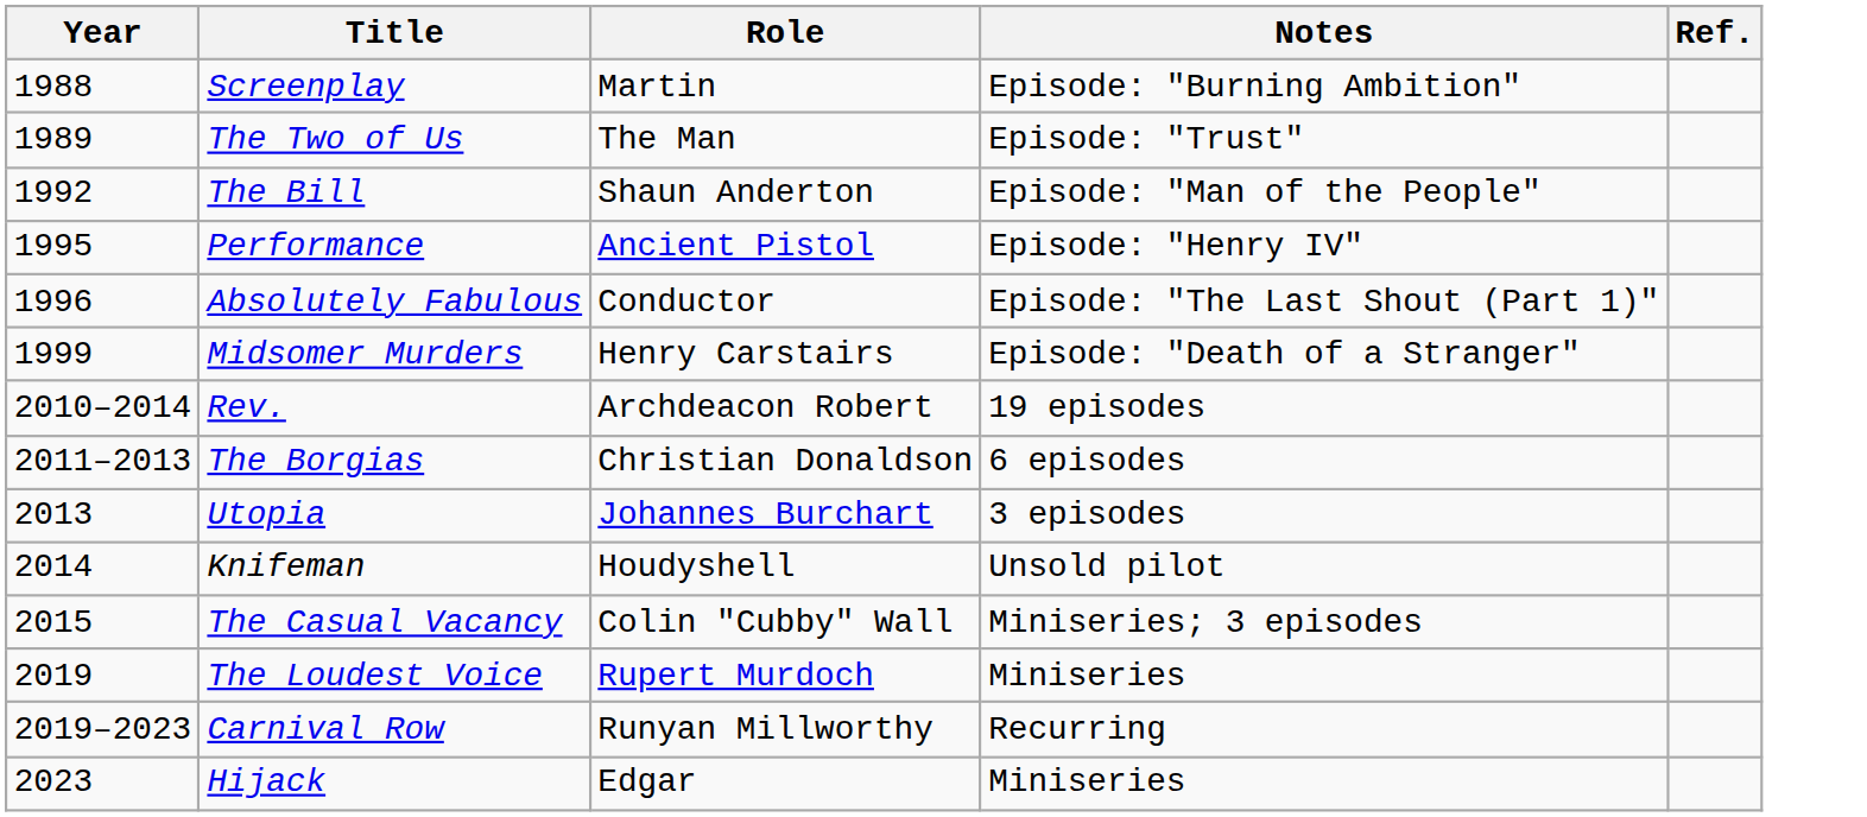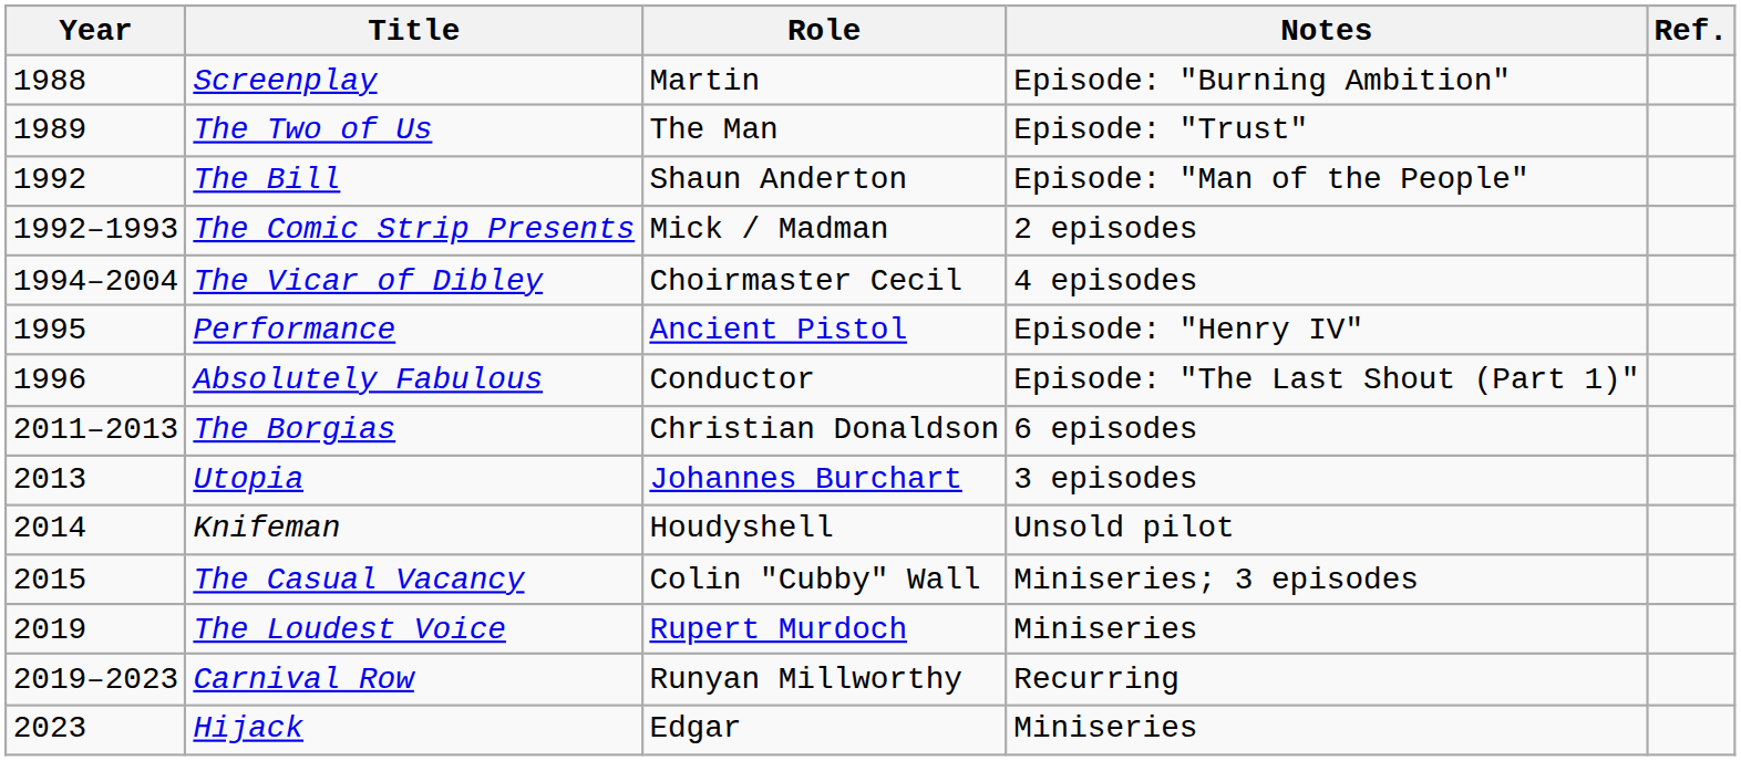 <table class="wikitable sortable">
 <tr>
 <th>Year</th>
 <th>Title</th>
 <th>Role</th>
 <th class="unsortable">Notes</th>
 <th>Ref.</th>
 </tr>
 <tr>
 <td>1988</td>
 <td><em><a href='#'>Screenplay</a></em></td>
 <td>Martin</td>
 <td>Episode: "Burning Ambition"</td>
 <td></td>
 </tr>
 <tr>
 <td>1989</td>
 <td><em><a href='#'>The Two of Us</a></em></td>
 <td>The Man</td>
 <td>Episode: "Trust"</td>
 <td></td>
 </tr>
 <tr>
 <td>1992</td>
 <td><em><a href='#'>The Bill</a></em></td>
 <td>Shaun Anderton</td>
 <td>Episode: "Man of the People"</td>
 <td></td>
 </tr>
 <tr>
+<td>1992–1993</td>
+<td><em><a href='#'>The Comic Strip Presents</a></em></td>
+<td>Mick / Madman</td>
+<td>2 episodes</td>
+<td></td>
+</tr>
+<tr>
+<td>1994–2004</td>
+<td><em><a href='#'>The Vicar of Dibley</a></em></td>
+<td>Choirmaster Cecil</td>
+<td>4 episodes</td>
+<td></td>
+</tr>
+<tr>
 <td>1995</td>
 <td><em><a href='#'>Performance</a></em></td>
 <td><a href='#'>Ancient Pistol</a></td>
 <td>Episode: "Henry IV"</td>
 <td></td>
 </tr>
 <tr>
 <td>1996</td>
 <td><em><a href='#'>Absolutely Fabulous</a></em></td>
 <td>Conductor</td>
 <td>Episode: "The Last Shout (Part 1)"</td>
-<td></td>
-</tr>
-<tr>
-<td>1999</td>
-<td><em><a href='#'>Midsomer Murders</a></em></td>
-<td>Henry Carstairs</td>
-<td>Episode: "Death of a Stranger"</td>
-<td></td>
-</tr>
-<tr>
-<td>2010–2014</td>
-<td><em><a href='#'>Rev.</a></em></td>
-<td>Archdeacon Robert</td>
-<td>19 episodes</td>
 <td></td>
 </tr>
 <tr>
 <td>2011–2013</td>
 <td><em><a href='#'>The Borgias</a></em></td>
 <td>Christian Donaldson</td>
 <td>6 episodes</td>
 <td></td>
 </tr>
 <tr>
 <td>2013</td>
 <td><em><a href='#'>Utopia</a></em></td>
 <td><a href='#'>Johannes Burchart</a></td>
 <td>3 episodes</td>
 <td></td>
 </tr>
 <tr>
 <td>2014</td>
 <td><em>Knifeman</em></td>
 <td>Houdyshell</td>
 <td>Unsold pilot</td>
 <td></td>
 </tr>
 <tr>
 <td>2015</td>
 <td><em><a href='#'>The Casual Vacancy</a></em></td>
 <td>Colin "Cubby" Wall</td>
 <td>Miniseries; 3 episodes</td>
 <td></td>
 </tr>
 <tr>
 <td>2019</td>
 <td><em><a href='#'>The Loudest Voice</a></em></td>
 <td><a href='#'>Rupert Murdoch</a></td>
 <td>Miniseries</td>
 <td></td>
 </tr>
 <tr>
 <td>2019–2023</td>
 <td><em><a href='#'>Carnival Row</a></em></td>
 <td>Runyan Millworthy</td>
 <td>Recurring</td>
 <td></td>
 </tr>
 <tr>
 <td>2023</td>
 <td><em><a href='#'>Hijack</a></em></td>
 <td>Edgar</td>
 <td>Miniseries</td>
 <td></td>
 </tr>
 </table>
